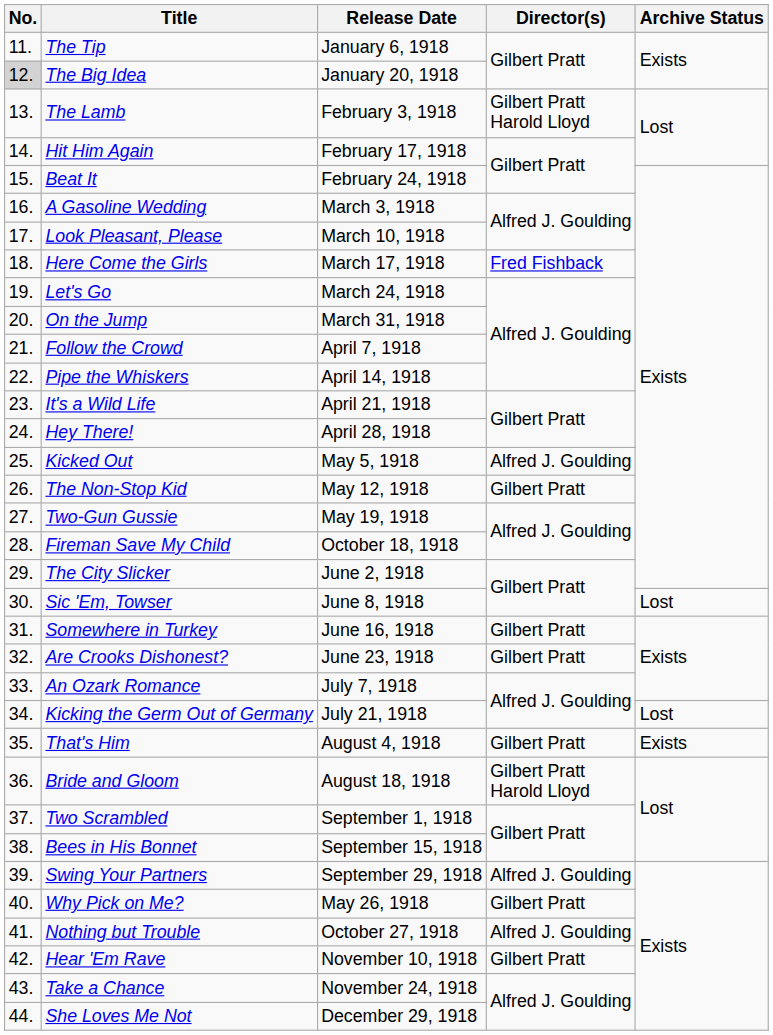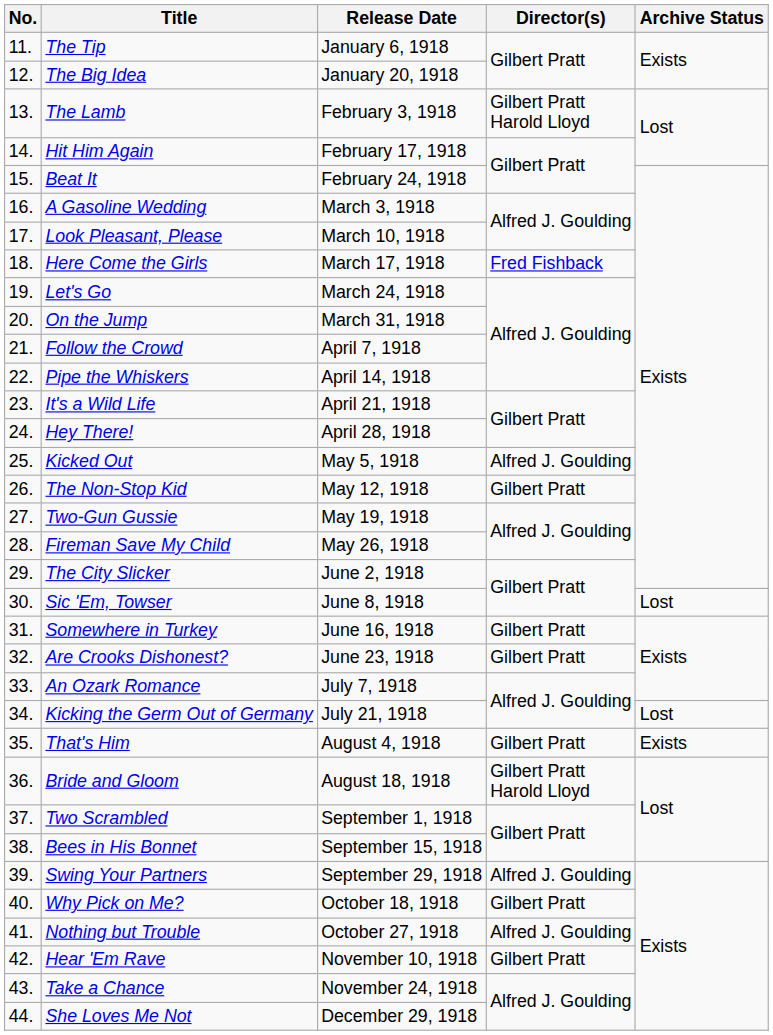 <table class="wikitable">
 <tr>
 <th>No.</th>
 <th>Title</th>
 <th>Release Date</th>
 <th>Director(s)</th>
 <th>Archive Status</th>
 </tr>
 <tr>
 <td>11.</td>
 <td><em><a href='#'>The Tip</a></em></td>
 <td>January 6, 1918</td>
 <td rowspan="2">Gilbert Pratt</td>
 <td rowspan="2">Exists</td>
 </tr>
 <tr>
-<td style="background: lightgrey;">12.</td>
+<td>12.</td>
 <td><em><a href='#'>The Big Idea</a></em></td>
 <td>January 20, 1918</td>
 </tr>
 <tr>
 <td>13.</td>
 <td><em><a href='#'>The Lamb</a></em></td>
 <td>February 3, 1918</td>
 <td>Gilbert Pratt<br>Harold Lloyd</td>
 <td rowspan="2">Lost</td>
 </tr>
 <tr>
 <td>14.</td>
 <td><em><a href='#'>Hit Him Again</a></em></td>
 <td>February 17, 1918</td>
 <td rowspan="2">Gilbert Pratt</td>
 </tr>
 <tr>
 <td>15.</td>
 <td><em><a href='#'>Beat It</a></em></td>
 <td>February 24, 1918</td>
 <td rowspan="15">Exists</td>
 </tr>
 <tr>
 <td>16.</td>
 <td><em><a href='#'>A Gasoline Wedding</a></em></td>
 <td>March 3, 1918</td>
 <td rowspan="2">Alfred J. Goulding</td>
 </tr>
 <tr>
 <td>17.</td>
 <td><em><a href='#'>Look Pleasant, Please</a></em></td>
 <td>March 10, 1918</td>
 </tr>
 <tr>
 <td>18.</td>
 <td><em><a href='#'>Here Come the Girls</a></em></td>
 <td>March 17, 1918</td>
 <td><a href='#'>Fred Fishback</a></td>
 </tr>
 <tr>
 <td>19.</td>
 <td><em><a href='#'>Let's Go</a></em></td>
 <td>March 24, 1918</td>
 <td rowspan="4">Alfred J. Goulding</td>
 </tr>
 <tr>
 <td>20.</td>
 <td><em><a href='#'>On the Jump</a></em></td>
 <td>March 31, 1918</td>
 </tr>
 <tr>
 <td>21.</td>
 <td><em><a href='#'>Follow the Crowd</a></em> </td>
 <td>April 7, 1918</td>
 </tr>
 <tr>
 <td>22.</td>
 <td><em><a href='#'>Pipe the Whiskers</a></em></td>
 <td>April 14, 1918</td>
 </tr>
 <tr>
 <td>23.</td>
 <td><em><a href='#'>It's a Wild Life</a></em></td>
 <td>April 21, 1918</td>
 <td rowspan="2">Gilbert Pratt</td>
 </tr>
 <tr>
 <td>24.</td>
 <td><em><a href='#'>Hey There!</a></em></td>
 <td>April 28, 1918</td>
 </tr>
 <tr>
 <td>25.</td>
 <td><em><a href='#'>Kicked Out</a></em></td>
 <td>May 5, 1918</td>
 <td>Alfred J. Goulding</td>
 </tr>
 <tr>
 <td>26.</td>
 <td><em><a href='#'>The Non-Stop Kid</a></em></td>
 <td>May 12, 1918</td>
 <td>Gilbert Pratt</td>
 </tr>
 <tr>
 <td>27.</td>
 <td><em><a href='#'>Two-Gun Gussie</a></em></td>
 <td>May 19, 1918</td>
 <td rowspan="2">Alfred J. Goulding</td>
 </tr>
 <tr>
 <td>28.</td>
 <td><em><a href='#'>Fireman Save My Child</a></em></td>
-<td>October 18, 1918</td>
+<td>May 26, 1918</td>
 </tr>
 <tr>
 <td>29.</td>
 <td><em><a href='#'>The City Slicker</a></em></td>
 <td>June 2, 1918</td>
 <td rowspan="2">Gilbert Pratt</td>
 </tr>
 <tr>
 <td>30.</td>
 <td><em><a href='#'>Sic 'Em, Towser</a></em></td>
 <td>June 8, 1918</td>
 <td>Lost</td>
 </tr>
 <tr>
 <td>31.</td>
 <td><em><a href='#'>Somewhere in Turkey</a></em></td>
 <td>June 16, 1918</td>
 <td>Gilbert Pratt</td>
 <td rowspan="3">Exists</td>
 </tr>
 <tr>
 <td>32.</td>
 <td><em><a href='#'>Are Crooks Dishonest?</a></em></td>
 <td>June 23, 1918</td>
 <td>Gilbert Pratt</td>
 </tr>
 <tr>
 <td>33.</td>
 <td><em><a href='#'>An Ozark Romance</a></em></td>
 <td>July 7, 1918</td>
 <td rowspan="2">Alfred J. Goulding</td>
 </tr>
 <tr>
 <td>34.</td>
 <td><em><a href='#'>Kicking the Germ Out of Germany</a></em></td>
 <td>July 21, 1918</td>
 <td>Lost</td>
 </tr>
 <tr>
 <td>35.</td>
 <td><em><a href='#'>That's Him</a></em></td>
 <td>August 4, 1918</td>
 <td>Gilbert Pratt</td>
 <td>Exists</td>
 </tr>
 <tr>
 <td>36.</td>
 <td><em><a href='#'>Bride and Gloom</a></em></td>
 <td>August 18, 1918</td>
 <td>Gilbert Pratt<br>Harold Lloyd</td>
 <td rowspan="3">Lost</td>
 </tr>
 <tr>
 <td>37.</td>
 <td><em><a href='#'>Two Scrambled</a></em></td>
 <td>September 1, 1918</td>
 <td rowspan="2">Gilbert Pratt</td>
 </tr>
 <tr>
 <td>38.</td>
 <td><em><a href='#'>Bees in His Bonnet</a></em></td>
 <td>September 15, 1918</td>
 </tr>
 <tr>
 <td>39.</td>
 <td><em><a href='#'>Swing Your Partners</a></em></td>
 <td>September 29, 1918</td>
 <td>Alfred J. Goulding</td>
 <td rowspan="6">Exists</td>
 </tr>
 <tr>
 <td>40.</td>
 <td><em><a href='#'>Why Pick on Me?</a></em></td>
-<td>May 26, 1918</td>
+<td>October 18, 1918</td>
 <td>Gilbert Pratt</td>
 </tr>
 <tr>
 <td>41.</td>
 <td><em><a href='#'>Nothing but Trouble</a></em></td>
 <td>October 27, 1918</td>
 <td>Alfred J. Goulding</td>
 </tr>
 <tr>
 <td>42.</td>
 <td><em><a href='#'>Hear 'Em Rave</a></em></td>
 <td>November 10, 1918</td>
 <td>Gilbert Pratt</td>
 </tr>
 <tr>
 <td>43.</td>
 <td><em><a href='#'>Take a Chance</a></em></td>
 <td>November 24, 1918</td>
 <td rowspan="2">Alfred J. Goulding</td>
 </tr>
 <tr>
 <td>44.</td>
 <td><em><a href='#'>She Loves Me Not</a></em></td>
 <td>December 29, 1918</td>
 </tr>
 </table>
